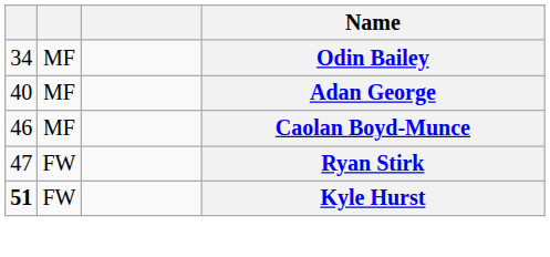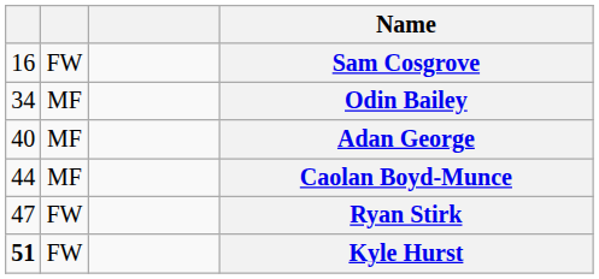 <table class="wikitable plainrowheaders" style=text-align:center>
 <tr>
 <th scope="col"></th>
 <th scope="col"></th>
 <th scope="col" style="width:5em;"></th>
 <th scope="col" style="width:15em;">Name</th>
+</tr>
+<tr>
+<td>16</td>
+<td>FW</td>
+<td style=text-align:left></td>
+<th scope=row><a href='#'>Sam Cosgrove</a></th>
 </tr>
 <tr>
 <td>34</td>
 <td>MF</td>
 <td style=text-align:left></td>
 <th scope=row><a href='#'>Odin Bailey</a></th>
 </tr>
 <tr>
 <td>40</td>
 <td>MF</td>
 <td style=text-align:left></td>
 <th scope=row><a href='#'>Adan George</a></th>
 </tr>
 <tr>
-<td>46</td>
+<td>44</td>
 <td>MF</td>
 <td style=text-align:left></td>
 <th scope=row><a href='#'>Caolan Boyd-Munce</a> </th>
 </tr>
 <tr>
 <td>47</td>
 <td>FW</td>
 <td style=text-align:left></td>
 <th scope=row><a href='#'>Ryan Stirk</a></th>
 </tr>
 <tr>
 <td><strong>51</strong></td>
 <td>FW</td>
 <td style=text-align:left></td>
 <th scope=row><a href='#'>Kyle Hurst</a></th>
 </tr>
 </table>
